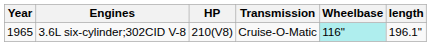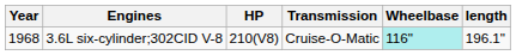 <table class="wikitable">
 <tr>
 <th>Year</th>
 <th>Engines</th>
 <th>HP</th>
 <th>Transmission</th>
 <th>Wheelbase</th>
 <th>length</th>
 </tr>
 <tr>
-<td>1965</td>
+<td>1968</td>
 <td>3.6L six-cylinder;302CID V-8</td>
 <td>210(V8)</td>
 <td>Cruise-O-Matic</td>
 <td style="background: paleturquoise;">116"</td>
 <td>196.1"</td>
 </tr>
 </table>
